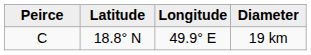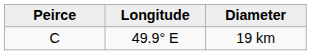 <table class="wikitable">
 <tr>
 <th width="25%" style="background:#eeeeee;">Peirce</th>
-<th width="25%" style="background:#eeeeee;">Latitude</th>
 <th width="25%" style="background:#eeeeee;">Longitude</th>
 <th width="25%" style="background:#eeeeee;">Diameter</th>
 </tr>
 <tr>
 <td align="center">C</td>
-<td align="center">18.8° N</td>
 <td align="center">49.9° E</td>
 <td align="center">19 km</td>
 </tr>
 </table>
